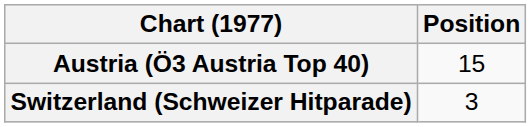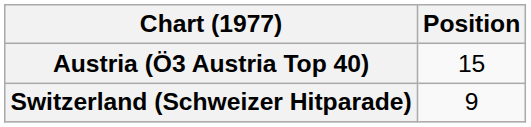 <table class="wikitable sortable plainrowheaders" style="text-align:center">
 <tr>
 <th scope="col">Chart (1977)</th>
 <th scope="col">Position</th>
 </tr>
 <tr>
 <th scope="row">Austria (Ö3 Austria Top 40)</th>
 <td>15</td>
 </tr>
 <tr>
 <th scope="row">Switzerland (Schweizer Hitparade)</th>
-<td>3</td>
+<td>9</td>
 </tr>
 </table>
